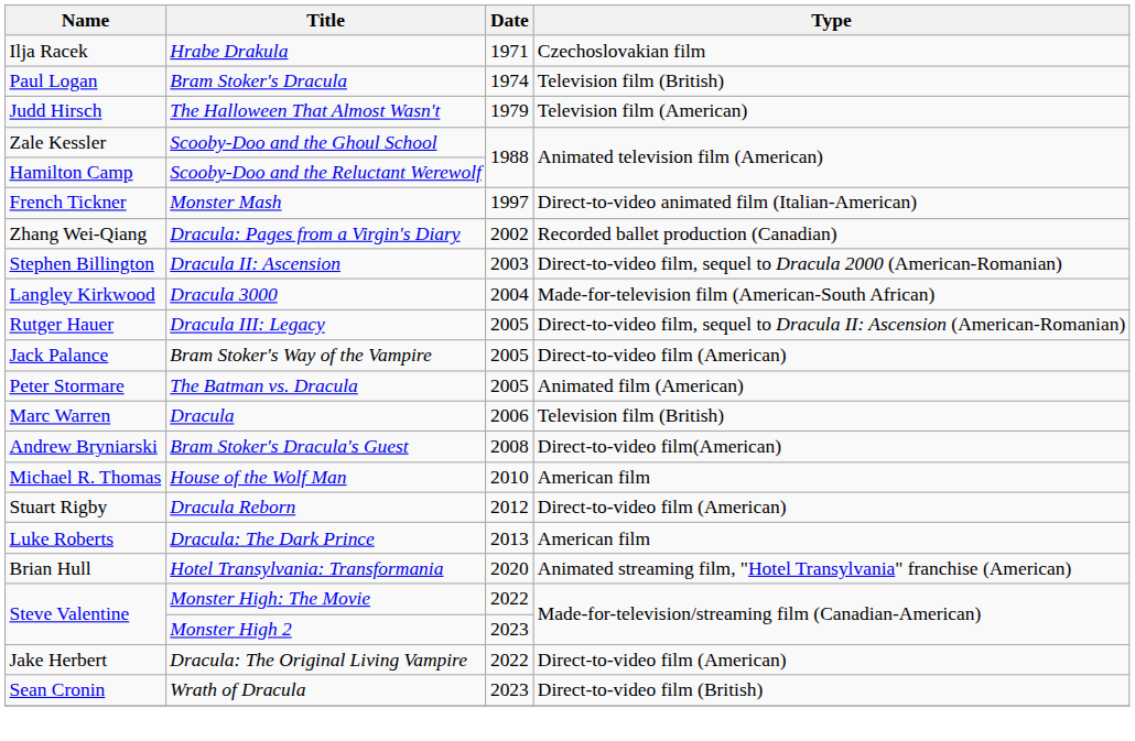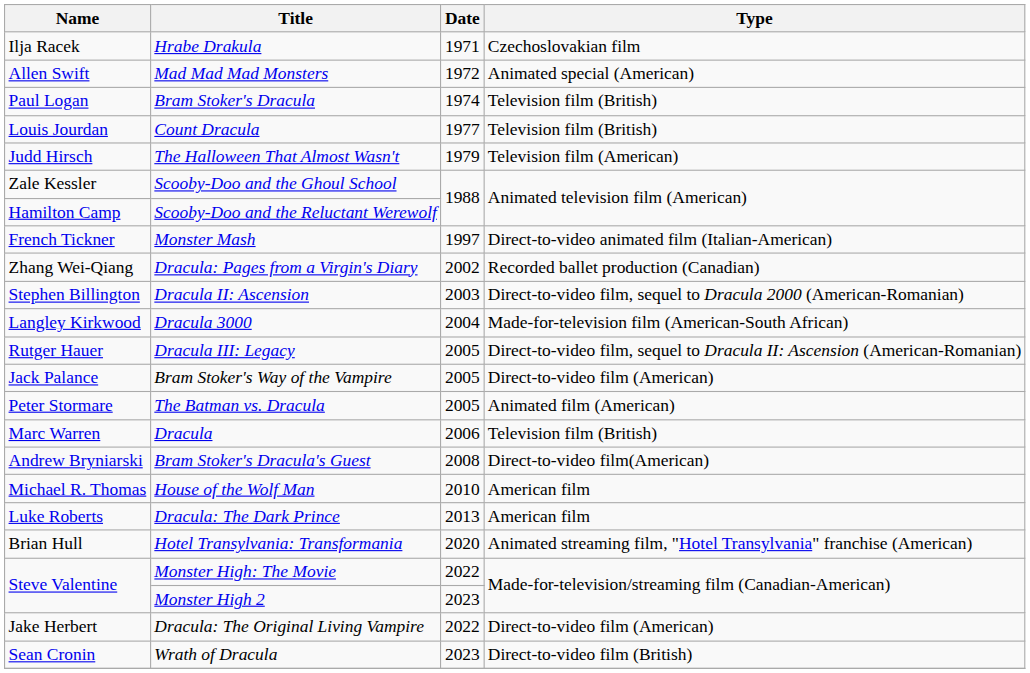 <table class="wikitable sortable">
 <tr>
 <th scope=col>Name</th>
 <th scope=col>Title</th>
 <th scope=col>Date</th>
 <th scope=col>Type</th>
 </tr>
 <tr>
 <td>Ilja Racek</td>
 <td><em><a href='#'>Hrabe Drakula</a></em></td>
 <td>1971</td>
 <td>Czechoslovakian film</td>
 </tr>
 <tr>
+<td><a href='#'>Allen Swift</a></td>
+<td><em><a href='#'>Mad Mad Mad Monsters</a></em></td>
+<td>1972</td>
+<td>Animated special (American)</td>
+</tr>
+<tr>
 <td><a href='#'>Paul Logan</a></td>
 <td><em><a href='#'>Bram Stoker's Dracula</a></em></td>
 <td>1974</td>
+<td>Television film (British)</td>
+</tr>
+<tr>
+<td><a href='#'>Louis Jourdan</a></td>
+<td><em><a href='#'>Count Dracula</a></em></td>
+<td>1977</td>
 <td>Television film (British)</td>
 </tr>
 <tr>
 <td><a href='#'>Judd Hirsch</a></td>
 <td><em><a href='#'>The Halloween That Almost Wasn't</a></em></td>
 <td>1979</td>
 <td>Television film (American)</td>
 </tr>
 <tr>
 <td>Zale Kessler</td>
 <td><em><a href='#'>Scooby-Doo and the Ghoul School</a></em></td>
 <td rowspan=2>1988</td>
 <td rowspan=2>Animated television film (American)</td>
 </tr>
 <tr>
 <td><a href='#'>Hamilton Camp</a></td>
 <td><em><a href='#'>Scooby-Doo and the Reluctant Werewolf</a></em></td>
 </tr>
 <tr>
 <td><a href='#'>French Tickner</a></td>
 <td><em><a href='#'>Monster Mash</a></em></td>
 <td>1997</td>
 <td>Direct-to-video animated film (Italian-American)</td>
 </tr>
 <tr>
 <td>Zhang Wei-Qiang</td>
 <td><em><a href='#'>Dracula: Pages from a Virgin's Diary</a></em></td>
 <td>2002</td>
 <td>Recorded ballet production (Canadian)</td>
 </tr>
 <tr>
 <td><a href='#'>Stephen Billington</a></td>
 <td><em><a href='#'>Dracula II: Ascension</a></em></td>
 <td>2003</td>
 <td>Direct-to-video film, sequel to <em>Dracula 2000</em> (American-Romanian)</td>
 </tr>
 <tr>
 <td><a href='#'>Langley Kirkwood</a></td>
 <td><em><a href='#'>Dracula 3000</a></em></td>
 <td>2004</td>
 <td>Made-for-television film (American-South African)</td>
 </tr>
 <tr>
 <td><a href='#'>Rutger Hauer</a></td>
 <td><em><a href='#'>Dracula III: Legacy</a></em></td>
 <td>2005</td>
 <td>Direct-to-video film, sequel to <em>Dracula II: Ascension</em> (American-Romanian)</td>
 </tr>
 <tr>
 <td><a href='#'>Jack Palance</a></td>
 <td><em>Bram Stoker's Way of the Vampire</em></td>
 <td>2005</td>
 <td>Direct-to-video film (American)</td>
 </tr>
 <tr>
 <td><a href='#'>Peter Stormare</a></td>
 <td><em><a href='#'>The Batman vs. Dracula</a></em></td>
 <td>2005</td>
 <td>Animated film (American)</td>
 </tr>
 <tr>
 <td><a href='#'>Marc Warren</a></td>
 <td><em><a href='#'>Dracula</a></em></td>
 <td>2006</td>
 <td>Television film (British)</td>
 </tr>
 <tr>
 <td><a href='#'>Andrew Bryniarski</a></td>
 <td><em><a href='#'>Bram Stoker's Dracula's Guest</a></em></td>
 <td>2008</td>
 <td>Direct-to-video film(American)</td>
 </tr>
 <tr>
 <td><a href='#'>Michael R. Thomas</a></td>
 <td><em><a href='#'>House of the Wolf Man</a></em></td>
 <td>2010</td>
 <td>American film</td>
 </tr>
 <tr>
-<td>Stuart Rigby</td>
-<td><em><a href='#'>Dracula Reborn</a></em></td>
-<td>2012</td>
-<td>Direct-to-video film (American)</td>
-</tr>
-<tr>
 <td><a href='#'>Luke Roberts</a></td>
 <td><em><a href='#'>Dracula: The Dark Prince</a></em></td>
 <td>2013</td>
 <td>American film</td>
 </tr>
 <tr>
 <td>Brian Hull</td>
 <td><em><a href='#'>Hotel Transylvania: Transformania</a></em></td>
 <td>2020</td>
 <td>Animated streaming film, "<a href='#'>Hotel Transylvania</a>" franchise (American)</td>
 </tr>
 <tr>
 <td rowspan=2><a href='#'>Steve Valentine</a></td>
 <td><em><a href='#'>Monster High: The Movie</a></em></td>
 <td>2022</td>
 <td rowspan=2>Made-for-television/streaming film (Canadian-American)</td>
 </tr>
 <tr>
 <td><em><a href='#'>Monster High 2</a></em></td>
 <td>2023</td>
 </tr>
 <tr>
 <td>Jake Herbert</td>
 <td><em>Dracula: The Original Living Vampire</em></td>
 <td>2022</td>
 <td>Direct-to-video film (American)</td>
 </tr>
 <tr>
 <td><a href='#'>Sean Cronin</a></td>
 <td><em>Wrath of Dracula</em></td>
 <td>2023</td>
 <td>Direct-to-video film (British)</td>
 </tr>
 <tr>
 </tr>
 </table>
